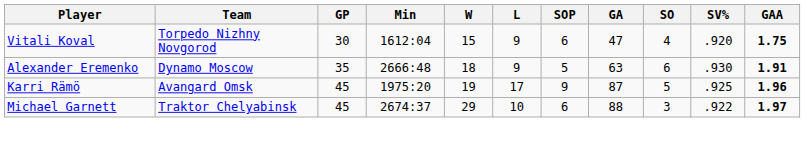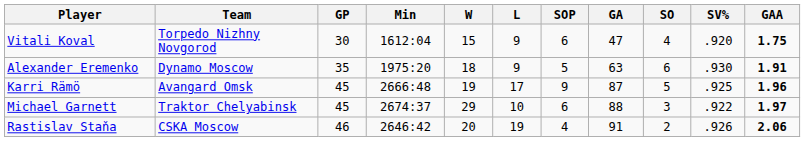 <table class="wikitable sortable" style="text-align:center;">
 <tr>
 <th style="width: 12em;">Player</th>
 <th style="width: 13em;">Team</th>
 <th style="width: 3.5em;">GP</th>
 <th style="width: 6em;">Min</th>
 <th style="width: 3.5em;">W</th>
 <th style="width: 3.5em;">L</th>
 <th style="width: 3.5em;">SOP</th>
 <th style="width: 4em;">GA</th>
 <th style="width: 3.5em;">SO</th>
 <th style="width: 4em;">SV%</th>
 <th style="width: 4em;">GAA</th>
 </tr>
 <tr>
 <td align="left"><a href='#'>Vitali Koval</a></td>
 <td align="left"><a href='#'>Torpedo Nizhny Novgorod</a></td>
 <td>30</td>
 <td>1612:04</td>
 <td>15</td>
 <td>9</td>
 <td>6</td>
 <td>47</td>
 <td>4</td>
 <td>.920</td>
 <td><strong>1.75</strong></td>
 </tr>
 <tr>
 <td align="left"><a href='#'>Alexander Eremenko</a></td>
 <td align="left"><a href='#'>Dynamo Moscow</a></td>
 <td>35</td>
-<td>2666:48</td>
+<td>1975:20</td>
 <td>18</td>
 <td>9</td>
 <td>5</td>
 <td>63</td>
 <td>6</td>
 <td>.930</td>
 <td><strong>1.91</strong></td>
 </tr>
 <tr>
 <td align="left"><a href='#'>Karri Rämö</a></td>
 <td align="left"><a href='#'>Avangard Omsk</a></td>
 <td>45</td>
-<td>1975:20</td>
+<td>2666:48</td>
 <td>19</td>
 <td>17</td>
 <td>9</td>
 <td>87</td>
 <td>5</td>
 <td>.925</td>
 <td><strong>1.96</strong></td>
 </tr>
 <tr>
 <td align="left"><a href='#'>Michael Garnett</a></td>
 <td align="left"><a href='#'>Traktor Chelyabinsk</a></td>
 <td>45</td>
 <td>2674:37</td>
 <td>29</td>
 <td>10</td>
 <td>6</td>
 <td>88</td>
 <td>3</td>
 <td>.922</td>
 <td><strong>1.97</strong></td>
 </tr>
+<tr>
+<td align="left"><a href='#'>Rastislav Staňa</a></td>
+<td align="left"><a href='#'>CSKA Moscow</a></td>
+<td>46</td>
+<td>2646:42</td>
+<td>20</td>
+<td>19</td>
+<td>4</td>
+<td>91</td>
+<td>2</td>
+<td>.926</td>
+<td><strong>2.06</strong></td>
+</tr>
 </table>
